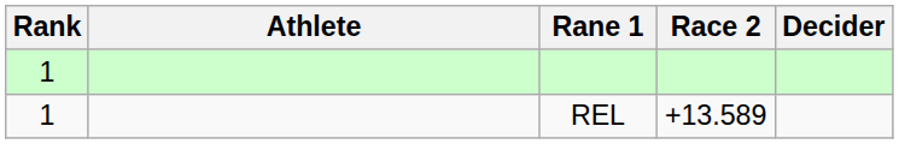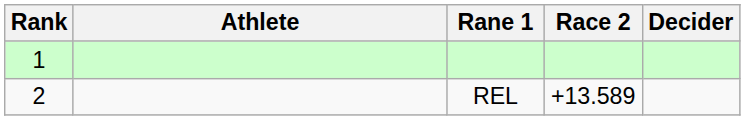 <table class=wikitable style="text-align:center">
 <tr>
 <th width=40>Rank</th>
 <th width=250>Athlete</th>
 <th width=60>Rane 1</th>
 <th width=60>Race 2</th>
 <th width=60>Decider</th>
 </tr>
 <tr bgcolor=ccffcc>
 <td>1</td>
 <td align=left></td>
 <td></td>
 <td></td>
 <td></td>
 </tr>
 <tr>
-<td>1</td>
+<td>2</td>
 <td align=left></td>
 <td>REL</td>
 <td>+13.589</td>
 <td></td>
 </tr>
 </table>
